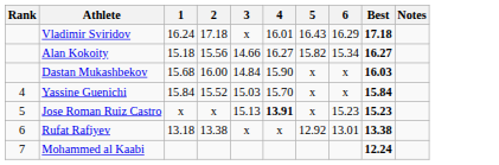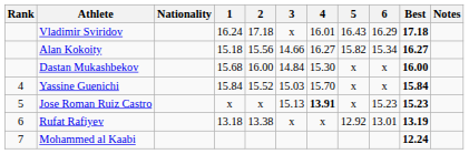 <table class="wikitable sortable" style="text-align:center">
 <tr>
 <th>Rank</th>
 <th>Athlete</th>
+<th>Nationality</th>
 <th>1</th>
 <th>2</th>
 <th>3</th>
 <th>4</th>
 <th>5</th>
 <th>6</th>
 <th>Best</th>
 <th>Notes</th>
 </tr>
 <tr>
 <td></td>
 <td align=left><a href='#'>Vladimir Sviridov</a></td>
+<td align=left></td>
 <td>16.24</td>
 <td>17.18</td>
 <td>x</td>
 <td>16.01</td>
 <td>16.43</td>
 <td>16.29</td>
 <td><strong>17.18</strong></td>
 <td><strong></strong></td>
 </tr>
 <tr>
 <td></td>
 <td align=left><a href='#'>Alan Kokoity</a></td>
+<td align=left></td>
 <td>15.18</td>
 <td>15.56</td>
 <td>14.66</td>
 <td>16.27</td>
 <td>15.82</td>
 <td>15.34</td>
 <td><strong>16.27</strong></td>
 <td></td>
 </tr>
 <tr>
 <td></td>
 <td align=left><a href='#'>Dastan Mukashbekov</a></td>
+<td align=left></td>
 <td>15.68</td>
 <td>16.00</td>
 <td>14.84</td>
-<td>15.90</td>
+<td>15.30</td>
 <td>x</td>
 <td>x</td>
-<td><strong>16.03</strong></td>
+<td><strong>16.00</strong></td>
 <td><strong></strong></td>
 </tr>
 <tr>
 <td>4</td>
 <td align=left><a href='#'>Yassine Guenichi</a></td>
+<td align=left></td>
 <td>15.84</td>
 <td>15.52</td>
 <td>15.03</td>
 <td>15.70</td>
 <td>x</td>
 <td>x</td>
 <td><strong>15.84</strong></td>
 <td></td>
 </tr>
 <tr>
 <td>5</td>
 <td align=left><a href='#'>Jose Roman Ruiz Castro</a></td>
+<td align=left></td>
 <td>x</td>
 <td>x</td>
 <td>15.13</td>
 <td><strong>13.91</strong></td>
 <td>x</td>
 <td>15.23</td>
 <td><strong>15.23</strong></td>
 <td></td>
 </tr>
 <tr>
 <td>6</td>
 <td align=left><a href='#'>Rufat Rafiyev</a></td>
+<td align=left></td>
 <td>13.18</td>
 <td>13.38</td>
 <td>x</td>
 <td>x</td>
 <td>12.92</td>
 <td>13.01</td>
-<td><strong>13.38</strong></td>
+<td><strong>13.19</strong></td>
 <td></td>
 </tr>
 <tr>
 <td>7</td>
 <td align=left><a href='#'>Mohammed al Kaabi</a></td>
+<td align=left></td>
 <td></td>
 <td></td>
 <td></td>
 <td></td>
 <td></td>
 <td></td>
 <td><strong>12.24</strong></td>
 <td></td>
 </tr>
 </table>
